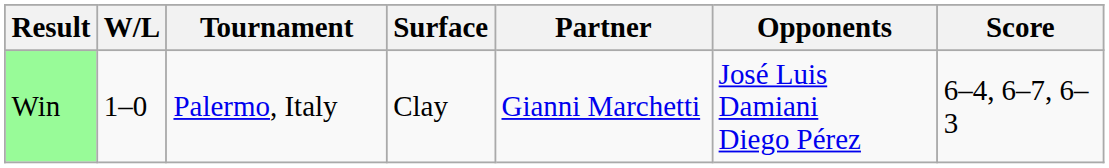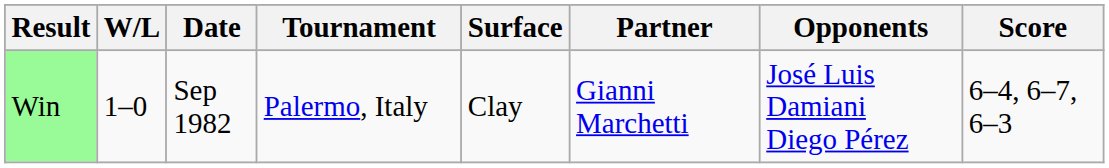 <table class="sortable wikitable">
 <tr>
 <th style="width:40px">Result</th>
 <th style="width:30px" class="unsortable">W/L</th>
+<th style="width:55px">Date</th>
 <th style="width:130px">Tournament</th>
 <th style="width:50px">Surface</th>
 <th style="width:140px">Partner</th>
 <th style="width:140px">Opponents</th>
 <th style="width:110px" class="unsortable">Score</th>
 </tr>
 <tr>
 <td style="background:#98fb98;">Win</td>
 <td>1–0</td>
+<td>Sep 1982</td>
 <td><a href='#'>Palermo</a>, Italy</td>
 <td>Clay</td>
 <td> <a href='#'>Gianni Marchetti</a></td>
 <td> <a href='#'>José Luis Damiani</a> <br>  <a href='#'>Diego Pérez</a></td>
 <td>6–4, 6–7, 6–3</td>
 </tr>
 </table>
